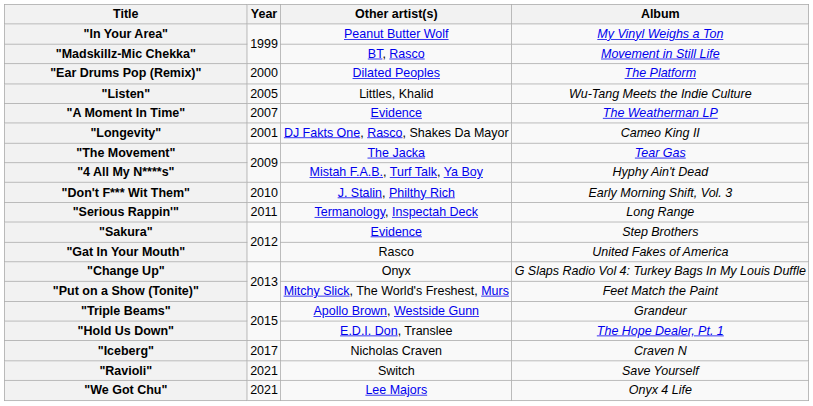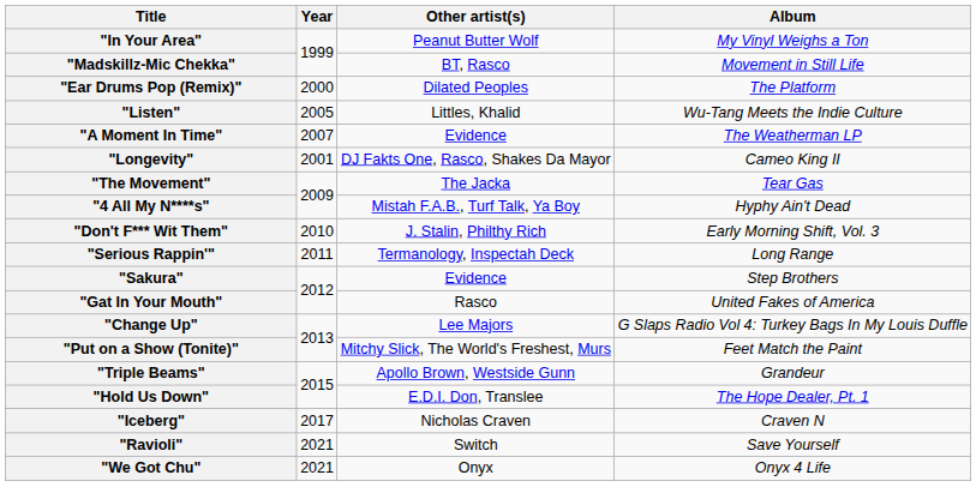 <table class="wikitable plainrowheaders" style="text-align:center;" border="1">
 <tr>
 <th scope="col" style="width:19em;">Title</th>
 <th scope="col">Year</th>
 <th scope="col">Other artist(s)</th>
 <th scope="col">Album</th>
 </tr>
 <tr>
 <th scope="row">"In Your Area"</th>
 <td rowspan="2">1999</td>
 <td><a href='#'>Peanut Butter Wolf</a></td>
 <td><em><a href='#'>My Vinyl Weighs a Ton</a></em></td>
 </tr>
 <tr>
 <th scope="row">"Madskillz-Mic Chekka"</th>
 <td><a href='#'>BT</a>, <a href='#'>Rasco</a></td>
 <td><em><a href='#'>Movement in Still Life</a></em></td>
 </tr>
 <tr>
 <th scope="row">"Ear Drums Pop (Remix)"</th>
 <td>2000</td>
 <td><a href='#'>Dilated Peoples</a></td>
 <td><em><a href='#'>The Platform</a></em></td>
 </tr>
 <tr>
 <th scope="row">"Listen"</th>
 <td>2005</td>
 <td>Littles, Khalid</td>
 <td><em>Wu-Tang Meets the Indie Culture</em></td>
 </tr>
 <tr>
 <th scope="row">"A Moment In Time"</th>
 <td>2007</td>
 <td><a href='#'>Evidence</a></td>
 <td><em><a href='#'>The Weatherman LP</a></em></td>
 </tr>
 <tr>
 <th scope="row">"Longevity"</th>
 <td>2001</td>
 <td><a href='#'>DJ Fakts One</a>, <a href='#'>Rasco</a>, Shakes Da Mayor</td>
 <td><em>Cameo King II</em></td>
 </tr>
 <tr>
 <th scope="row">"The Movement"</th>
 <td rowspan="2">2009</td>
 <td><a href='#'>The Jacka</a></td>
 <td><em><a href='#'>Tear Gas</a></em></td>
 </tr>
 <tr>
 <th scope="row">"4 All My N****s"</th>
 <td><a href='#'>Mistah F.A.B.</a>, <a href='#'>Turf Talk</a>, <a href='#'>Ya Boy</a></td>
 <td><em>Hyphy Ain't Dead</em></td>
 </tr>
 <tr>
 <th scope="row">"Don't F*** Wit Them"</th>
 <td>2010</td>
 <td><a href='#'>J. Stalin</a>, <a href='#'>Philthy Rich</a></td>
 <td><em>Early Morning Shift, Vol. 3</em></td>
 </tr>
 <tr>
 <th scope="row">"Serious Rappin'"</th>
 <td>2011</td>
 <td><a href='#'>Termanology</a>, <a href='#'>Inspectah Deck</a></td>
 <td><em>Long Range</em></td>
 </tr>
 <tr>
 <th scope="row">"Sakura"</th>
 <td rowspan="2">2012</td>
 <td><a href='#'>Evidence</a></td>
 <td><em>Step Brothers</em></td>
 </tr>
 <tr>
 <th scope="row">"Gat In Your Mouth"</th>
 <td>Rasco</td>
 <td><em>United Fakes of America</em></td>
 </tr>
 <tr>
 <th scope="row">"Change Up"</th>
 <td rowspan="2">2013</td>
-<td>Onyx</td>
+<td><a href='#'>Lee Majors</a></td>
 <td><em>G Slaps Radio Vol 4: Turkey Bags In My Louis Duffle</em></td>
 </tr>
 <tr>
 <th scope="row">"Put on a Show (Tonite)"</th>
 <td><a href='#'>Mitchy Slick</a>, The World's Freshest, <a href='#'>Murs</a></td>
 <td><em>Feet Match the Paint</em></td>
 </tr>
 <tr>
 <th scope="row">"Triple Beams"</th>
 <td rowspan="2">2015</td>
 <td><a href='#'>Apollo Brown</a>, <a href='#'>Westside Gunn</a></td>
 <td><em>Grandeur</em></td>
 </tr>
 <tr>
 <th scope="row">"Hold Us Down"</th>
 <td><a href='#'>E.D.I. Don</a>, Translee</td>
 <td><em><a href='#'>The Hope Dealer, Pt. 1</a></em></td>
 </tr>
 <tr>
 <th scope="row">"Iceberg"</th>
 <td rowspan="1">2017</td>
 <td>Nicholas Craven</td>
 <td><em>Craven N</em></td>
 </tr>
 <tr>
 <th scope="row">"Ravioli"</th>
 <td rowspan="1">2021</td>
 <td>Switch</td>
 <td><em>Save Yourself</em></td>
 </tr>
 <tr>
 <th scope="row">"We Got Chu"</th>
 <td>2021</td>
-<td><a href='#'>Lee Majors</a></td>
+<td>Onyx</td>
 <td><em>Onyx 4 Life</em></td>
 </tr>
 </table>
